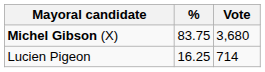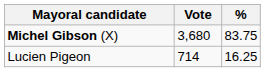 <table class="wikitable">
 <tr>
 <th bgcolor="#DDDDFF" width="200px">Mayoral candidate</th>
+<th bgcolor="#DDDDFF" width="50px">Vote</th>
 <th bgcolor="#DDDDFF"  width="30px">%</th>
-<th bgcolor="#DDDDFF" width="50px">Vote</th>
 </tr>
 <tr>
 <td><strong>Michel Gibson</strong> (X)</td>
+<td>3,680</td>
 <td>83.75</td>
-<td>3,680</td>
 </tr>
 <tr>
 <td>Lucien Pigeon</td>
+<td>714</td>
 <td>16.25</td>
-<td>714</td>
 </tr>
 </table>
